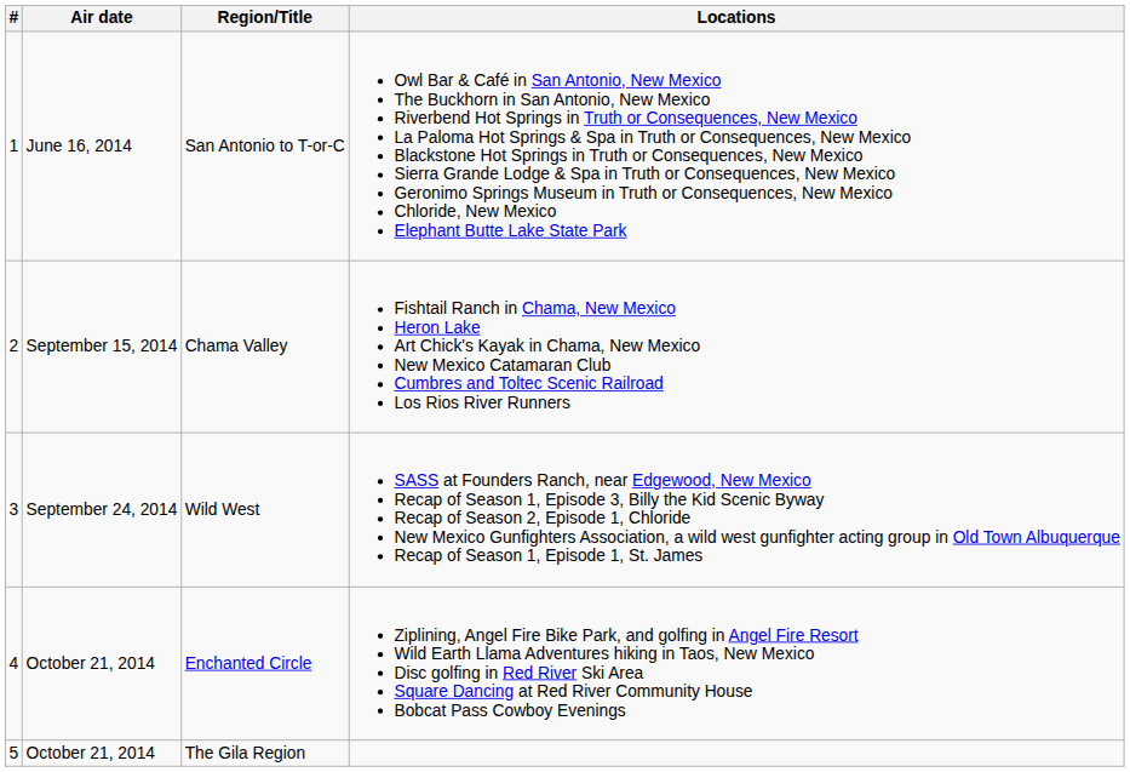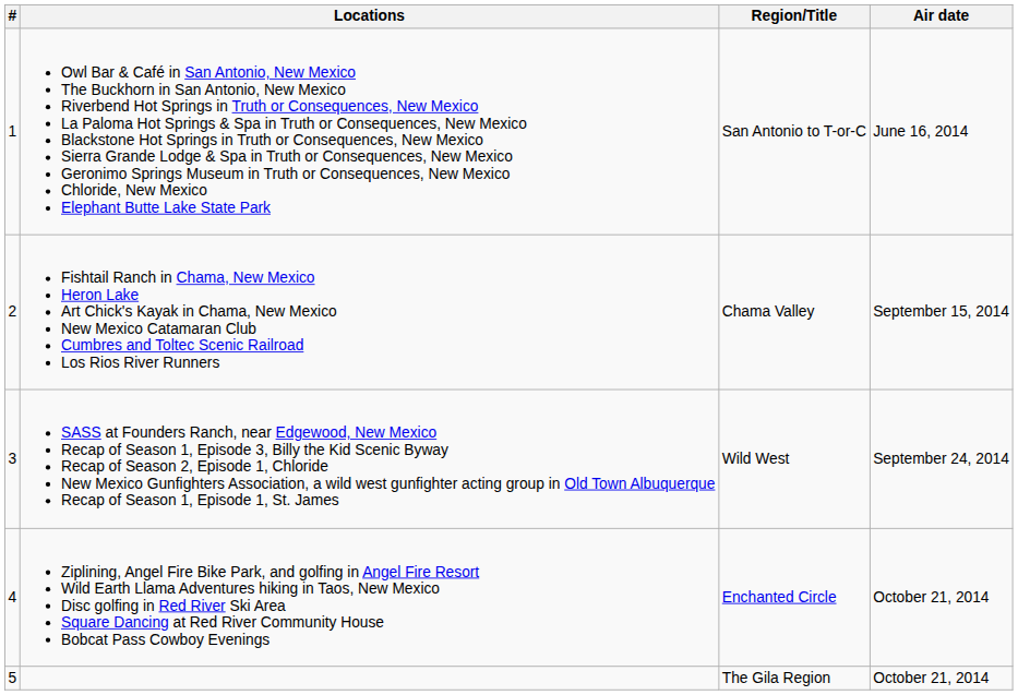 <table class="wikitable">
 <tr style="background:#EFEFEF">
 <th>#</th>
+<th>Locations</th>
+<th>Region/Title</th>
 <th>Air date</th>
-<th>Region/Title</th>
-<th>Locations</th>
 </tr>
 <tr>
 <td>1</td>
+<td><br><ul><li>Owl Bar & Café in <a href='#'>San Antonio, New Mexico</a></li><li>The Buckhorn in San Antonio, New Mexico</li><li>Riverbend Hot Springs in <a href='#'>Truth or Consequences, New Mexico</a></li><li>La Paloma Hot Springs & Spa in Truth or Consequences, New Mexico</li><li>Blackstone Hot Springs in Truth or Consequences, New Mexico</li><li>Sierra Grande Lodge & Spa in Truth or Consequences, New Mexico</li><li>Geronimo Springs Museum in Truth or Consequences, New Mexico</li><li>Chloride, New Mexico</li><li><a href='#'>Elephant Butte Lake State Park</a></li></ul></td>
+<td>San Antonio to T-or-C</td>
 <td>June 16, 2014</td>
-<td>San Antonio to T-or-C</td>
-<td><br><ul><li>Owl Bar & Café in <a href='#'>San Antonio, New Mexico</a></li><li>The Buckhorn in San Antonio, New Mexico</li><li>Riverbend Hot Springs in <a href='#'>Truth or Consequences, New Mexico</a></li><li>La Paloma Hot Springs & Spa in Truth or Consequences, New Mexico</li><li>Blackstone Hot Springs in Truth or Consequences, New Mexico</li><li>Sierra Grande Lodge & Spa in Truth or Consequences, New Mexico</li><li>Geronimo Springs Museum in Truth or Consequences, New Mexico</li><li>Chloride, New Mexico</li><li><a href='#'>Elephant Butte Lake State Park</a></li></ul></td>
 </tr>
 <tr>
 <td>2</td>
+<td><br><ul><li>Fishtail Ranch in <a href='#'>Chama, New Mexico</a></li><li><a href='#'>Heron Lake</a></li><li>Art Chick's Kayak in Chama, New Mexico</li><li>New Mexico Catamaran Club</li><li><a href='#'>Cumbres and Toltec Scenic Railroad</a></li><li>Los Rios River Runners</li></ul></td>
+<td>Chama Valley</td>
 <td>September 15, 2014</td>
-<td>Chama Valley</td>
-<td><br><ul><li>Fishtail Ranch in <a href='#'>Chama, New Mexico</a></li><li><a href='#'>Heron Lake</a></li><li>Art Chick's Kayak in Chama, New Mexico</li><li>New Mexico Catamaran Club</li><li><a href='#'>Cumbres and Toltec Scenic Railroad</a></li><li>Los Rios River Runners</li></ul></td>
 </tr>
 <tr>
 <td>3</td>
+<td><br><ul><li><a href='#'>SASS</a> at Founders Ranch, near <a href='#'>Edgewood, New Mexico</a></li><li>Recap of Season 1, Episode 3, Billy the Kid Scenic Byway</li><li>Recap of Season 2, Episode 1, Chloride</li><li>New Mexico Gunfighters Association, a wild west gunfighter acting group in <a href='#'>Old Town Albuquerque</a></li><li>Recap of Season 1, Episode 1, St. James</li></ul></td>
+<td>Wild West</td>
 <td>September 24, 2014</td>
-<td>Wild West</td>
-<td><br><ul><li><a href='#'>SASS</a> at Founders Ranch, near <a href='#'>Edgewood, New Mexico</a></li><li>Recap of Season 1, Episode 3, Billy the Kid Scenic Byway</li><li>Recap of Season 2, Episode 1, Chloride</li><li>New Mexico Gunfighters Association, a wild west gunfighter acting group in <a href='#'>Old Town Albuquerque</a></li><li>Recap of Season 1, Episode 1, St. James</li></ul></td>
 </tr>
 <tr>
 <td>4</td>
+<td><br><ul><li>Ziplining, Angel Fire Bike Park, and golfing in <a href='#'>Angel Fire Resort</a></li><li>Wild Earth Llama Adventures hiking in Taos, New Mexico</li><li>Disc golfing in <a href='#'>Red River</a> Ski Area</li><li><a href='#'>Square Dancing</a> at Red River Community House</li><li>Bobcat Pass Cowboy Evenings</li></ul></td>
+<td><a href='#'>Enchanted Circle</a></td>
 <td>October 21, 2014</td>
-<td><a href='#'>Enchanted Circle</a></td>
-<td><br><ul><li>Ziplining, Angel Fire Bike Park, and golfing in <a href='#'>Angel Fire Resort</a></li><li>Wild Earth Llama Adventures hiking in Taos, New Mexico</li><li>Disc golfing in <a href='#'>Red River</a> Ski Area</li><li><a href='#'>Square Dancing</a> at Red River Community House</li><li>Bobcat Pass Cowboy Evenings</li></ul></td>
 </tr>
 <tr>
 <td>5</td>
+<td></td>
+<td>The Gila Region</td>
 <td>October 21, 2014</td>
-<td>The Gila Region</td>
-<td></td>
 </tr>
 </table>
